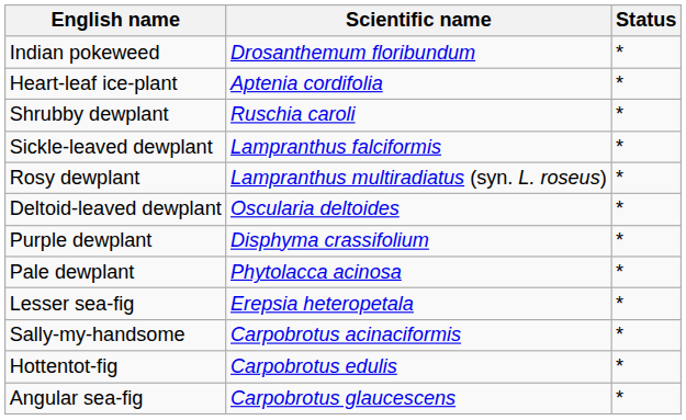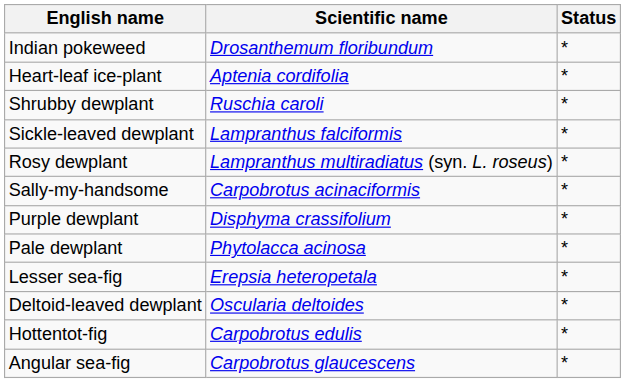 <table class="wikitable" |>
 <tr>
 <th>English name</th>
 <th>Scientific name</th>
 <th>Status</th>
 </tr>
 <tr>
 <td>Indian pokeweed</td>
 <td><em><a href='#'>Drosanthemum floribundum</a></em></td>
 <td>*</td>
 </tr>
 <tr>
 <td>Heart-leaf ice-plant</td>
 <td><em><a href='#'>Aptenia cordifolia</a></em></td>
 <td>*</td>
 </tr>
 <tr>
 <td>Shrubby dewplant</td>
 <td><em><a href='#'>Ruschia caroli</a></em></td>
 <td>*</td>
 </tr>
 <tr>
 <td>Sickle-leaved dewplant</td>
 <td><em><a href='#'>Lampranthus falciformis</a></em></td>
 <td>*</td>
 </tr>
 <tr>
 <td>Rosy dewplant</td>
 <td><em><a href='#'>Lampranthus multiradiatus</a></em> (syn. <em>L. roseus</em>)</td>
 <td>*</td>
 </tr>
 <tr>
-<td>Deltoid-leaved dewplant</td>
-<td><em><a href='#'>Oscularia deltoides</a></em></td>
+<td>Sally-my-handsome</td>
+<td><em><a href='#'>Carpobrotus acinaciformis</a></em></td>
 <td>*</td>
 </tr>
 <tr>
 <td>Purple dewplant</td>
 <td><em><a href='#'>Disphyma crassifolium</a></em></td>
 <td>*</td>
 </tr>
 <tr>
 <td>Pale dewplant</td>
 <td><em><a href='#'>Phytolacca acinosa</a></em></td>
 <td>*</td>
 </tr>
 <tr>
 <td>Lesser sea-fig</td>
 <td><em><a href='#'>Erepsia heteropetala</a></em></td>
 <td>*</td>
 </tr>
 <tr>
-<td>Sally-my-handsome</td>
-<td><em><a href='#'>Carpobrotus acinaciformis</a></em></td>
+<td>Deltoid-leaved dewplant</td>
+<td><em><a href='#'>Oscularia deltoides</a></em></td>
 <td>*</td>
 </tr>
 <tr>
 <td>Hottentot-fig</td>
 <td><em><a href='#'>Carpobrotus edulis</a></em></td>
 <td>*</td>
 </tr>
 <tr>
 <td>Angular sea-fig</td>
 <td><em><a href='#'>Carpobrotus glaucescens</a></em></td>
 <td>*</td>
 </tr>
 </table>
